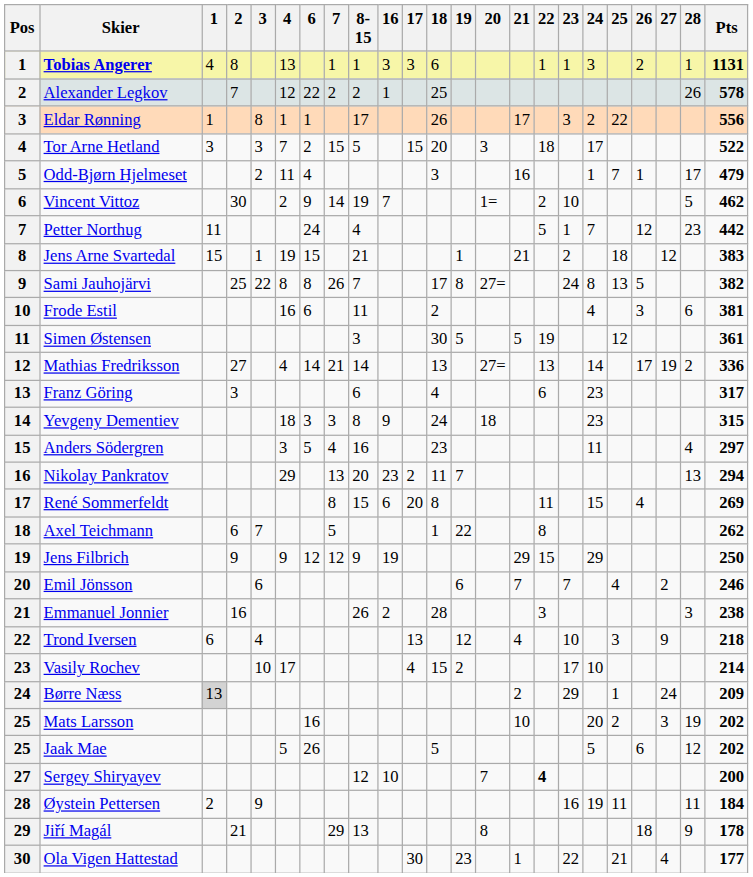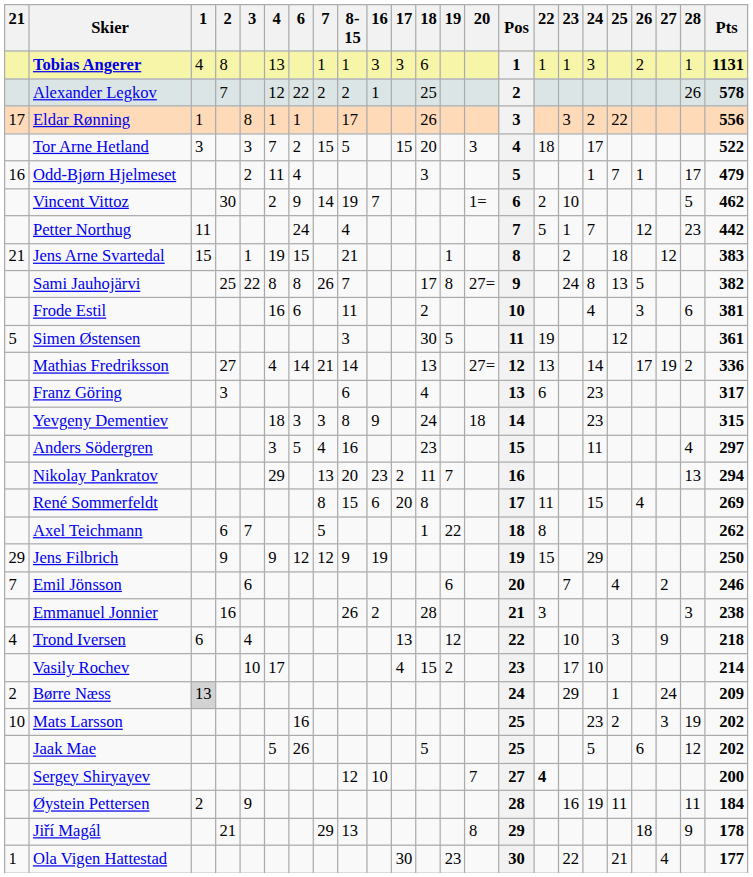 <table class="wikitable" style="font-size: 85%">
 <tr valign="top">
-<th valign="middle">Pos</th>
+<th width="2%">21</th>
 <th valign="middle">Skier</th>
 <th width="2%">1</th>
 <th width="2%">2</th>
 <th width="2%">3</th>
 <th width="2%">4</th>
 <th width="2%">6</th>
 <th width="2%">7</th>
 <th width="4%">8-15</th>
 <th width="2%">16</th>
 <th width="2%">17</th>
 <th width="2%">18</th>
 <th width="2%">19</th>
 <th width="2%">20</th>
-<th width="2%">21</th>
+<th valign="middle">Pos</th>
 <th width="2%">22</th>
 <th width="2%">23</th>
 <th width="2%">24</th>
 <th width="2%">25</th>
 <th width="2%">26</th>
 <th width="2%">27</th>
 <th width="2%">28</th>
 <th valign="middle">Pts</th>
 </tr>
 <tr bgcolor="#F7F6A8">
-<th>1</th>
+<td></td>
 <td> <strong><a href='#'>Tobias Angerer</a></strong></td>
 <td>4</td>
 <td>8</td>
 <td></td>
 <td>13</td>
 <td></td>
 <td>1</td>
 <td>1</td>
 <td>3</td>
 <td>3</td>
 <td>6</td>
 <td></td>
 <td></td>
-<td></td>
+<th>1</th>
 <td>1</td>
 <td>1</td>
 <td>3</td>
 <td></td>
 <td>2</td>
 <td></td>
 <td>1</td>
 <td align="right"><strong>1131</strong></td>
 </tr>
 <tr bgcolor="#DCE5E5">
-<th>2</th>
+<td></td>
 <td> <a href='#'>Alexander Legkov</a></td>
 <td></td>
 <td>7</td>
 <td></td>
 <td>12</td>
 <td>22</td>
 <td>2</td>
 <td>2</td>
 <td>1</td>
 <td></td>
 <td>25</td>
 <td></td>
 <td></td>
-<td></td>
+<th>2</th>
 <td></td>
 <td></td>
 <td></td>
 <td></td>
 <td></td>
 <td></td>
 <td>26</td>
 <td align="right"><strong>578</strong></td>
 </tr>
 <tr bgcolor="#FFDAB9">
-<th>3</th>
+<td>17</td>
 <td> <a href='#'>Eldar Rønning</a></td>
 <td>1</td>
 <td></td>
 <td>8</td>
 <td>1</td>
 <td>1</td>
 <td></td>
 <td>17</td>
 <td></td>
 <td></td>
 <td>26</td>
 <td></td>
 <td></td>
-<td>17</td>
+<th>3</th>
 <td></td>
 <td>3</td>
 <td>2</td>
 <td>22</td>
 <td></td>
 <td></td>
 <td></td>
 <td align="right"><strong>556</strong></td>
 </tr>
 <tr>
-<th>4</th>
+<td></td>
 <td> <a href='#'>Tor Arne Hetland</a></td>
 <td>3</td>
 <td></td>
 <td>3</td>
 <td>7</td>
 <td>2</td>
 <td>15</td>
 <td>5</td>
 <td></td>
 <td>15</td>
 <td>20</td>
 <td></td>
 <td>3</td>
-<td></td>
+<th>4</th>
 <td>18</td>
 <td></td>
 <td>17</td>
 <td></td>
 <td></td>
 <td></td>
 <td></td>
 <td align="right"><strong>522</strong></td>
 </tr>
 <tr>
-<th>5</th>
+<td>16</td>
 <td> <a href='#'>Odd-Bjørn Hjelmeset</a></td>
 <td></td>
 <td></td>
 <td>2</td>
 <td>11</td>
 <td>4</td>
 <td></td>
 <td></td>
 <td></td>
 <td></td>
 <td>3</td>
 <td></td>
 <td></td>
-<td>16</td>
+<th>5</th>
 <td></td>
 <td></td>
 <td>1</td>
 <td>7</td>
 <td>1</td>
 <td></td>
 <td>17</td>
 <td align="right"><strong>479</strong></td>
 </tr>
 <tr>
-<th>6</th>
+<td></td>
 <td> <a href='#'>Vincent Vittoz</a></td>
 <td></td>
 <td>30</td>
 <td></td>
 <td>2</td>
 <td>9</td>
 <td>14</td>
 <td>19</td>
 <td>7</td>
 <td></td>
 <td></td>
 <td></td>
 <td>1=</td>
-<td></td>
+<th>6</th>
 <td>2</td>
 <td>10</td>
 <td></td>
 <td></td>
 <td></td>
 <td></td>
 <td>5</td>
 <td align="right"><strong>462</strong></td>
 </tr>
 <tr>
-<th>7</th>
+<td></td>
 <td> <a href='#'>Petter Northug</a></td>
 <td>11</td>
 <td></td>
 <td></td>
 <td></td>
 <td>24</td>
 <td></td>
 <td>4</td>
 <td></td>
 <td></td>
 <td></td>
 <td></td>
 <td></td>
-<td></td>
+<th>7</th>
 <td>5</td>
 <td>1</td>
 <td>7</td>
 <td></td>
 <td>12</td>
 <td></td>
 <td>23</td>
 <td align="right"><strong>442</strong></td>
 </tr>
 <tr>
-<th>8</th>
+<td>21</td>
 <td> <a href='#'>Jens Arne Svartedal</a></td>
 <td>15</td>
 <td></td>
 <td>1</td>
 <td>19</td>
 <td>15</td>
 <td></td>
 <td>21</td>
 <td></td>
 <td></td>
 <td></td>
 <td>1</td>
 <td></td>
-<td>21</td>
+<th>8</th>
 <td></td>
 <td>2</td>
 <td></td>
 <td>18</td>
 <td></td>
 <td>12</td>
 <td></td>
 <td align="right"><strong>383</strong></td>
 </tr>
 <tr>
-<th>9</th>
+<td></td>
 <td> <a href='#'>Sami Jauhojärvi</a></td>
 <td></td>
 <td>25</td>
 <td>22</td>
 <td>8</td>
 <td>8</td>
 <td>26</td>
 <td>7</td>
 <td></td>
 <td></td>
 <td>17</td>
 <td>8</td>
 <td>27=</td>
-<td></td>
+<th>9</th>
 <td></td>
 <td>24</td>
 <td>8</td>
 <td>13</td>
 <td>5</td>
 <td></td>
 <td></td>
 <td align="right"><strong>382</strong></td>
 </tr>
 <tr>
-<th>10</th>
+<td></td>
 <td> <a href='#'>Frode Estil</a></td>
 <td></td>
 <td></td>
 <td></td>
 <td>16</td>
 <td>6</td>
 <td></td>
 <td>11</td>
 <td></td>
 <td></td>
 <td>2</td>
 <td></td>
 <td></td>
-<td></td>
+<th>10</th>
 <td></td>
 <td></td>
 <td>4</td>
 <td></td>
 <td>3</td>
 <td></td>
 <td>6</td>
 <td align="right"><strong>381</strong></td>
 </tr>
 <tr>
-<th>11</th>
+<td>5</td>
 <td> <a href='#'>Simen Østensen</a></td>
 <td></td>
 <td></td>
 <td></td>
 <td></td>
 <td></td>
 <td></td>
 <td>3</td>
 <td></td>
 <td></td>
 <td>30</td>
 <td>5</td>
 <td></td>
-<td>5</td>
+<th>11</th>
 <td>19</td>
 <td></td>
 <td></td>
 <td>12</td>
 <td></td>
 <td></td>
 <td></td>
 <td align="right"><strong>361</strong></td>
 </tr>
 <tr>
-<th>12</th>
+<td></td>
 <td> <a href='#'>Mathias Fredriksson</a></td>
 <td></td>
 <td>27</td>
 <td></td>
 <td>4</td>
 <td>14</td>
 <td>21</td>
 <td>14</td>
 <td></td>
 <td></td>
 <td>13</td>
 <td></td>
 <td>27=</td>
-<td></td>
+<th>12</th>
 <td>13</td>
 <td></td>
 <td>14</td>
 <td></td>
 <td>17</td>
 <td>19</td>
 <td>2</td>
 <td align="right"><strong>336</strong></td>
 </tr>
 <tr>
-<th>13</th>
+<td></td>
 <td> <a href='#'>Franz Göring</a></td>
 <td></td>
 <td>3</td>
 <td></td>
 <td></td>
 <td></td>
 <td></td>
 <td>6</td>
 <td></td>
 <td></td>
 <td>4</td>
 <td></td>
 <td></td>
-<td></td>
+<th>13</th>
 <td>6</td>
 <td></td>
 <td>23</td>
 <td></td>
 <td></td>
 <td></td>
 <td></td>
 <td align="right"><strong>317</strong></td>
 </tr>
 <tr>
-<th>14</th>
+<td></td>
 <td> <a href='#'>Yevgeny Dementiev</a></td>
 <td></td>
 <td></td>
 <td></td>
 <td>18</td>
 <td>3</td>
 <td>3</td>
 <td>8</td>
 <td>9</td>
 <td></td>
 <td>24</td>
 <td></td>
 <td>18</td>
-<td></td>
+<th>14</th>
 <td></td>
 <td></td>
 <td>23</td>
 <td></td>
 <td></td>
 <td></td>
 <td></td>
 <td align="right"><strong>315</strong></td>
 </tr>
 <tr>
-<th>15</th>
+<td></td>
 <td> <a href='#'>Anders Södergren</a></td>
 <td></td>
 <td></td>
 <td></td>
 <td>3</td>
 <td>5</td>
 <td>4</td>
 <td>16</td>
 <td></td>
 <td></td>
 <td>23</td>
 <td></td>
 <td></td>
-<td></td>
+<th>15</th>
 <td></td>
 <td></td>
 <td>11</td>
 <td></td>
 <td></td>
 <td></td>
 <td>4</td>
 <td align="right"><strong>297</strong></td>
 </tr>
 <tr>
-<th>16</th>
+<td></td>
 <td> <a href='#'>Nikolay Pankratov</a></td>
 <td></td>
 <td></td>
 <td></td>
 <td>29</td>
 <td></td>
 <td>13</td>
 <td>20</td>
 <td>23</td>
 <td>2</td>
 <td>11</td>
 <td>7</td>
 <td></td>
-<td></td>
+<th>16</th>
 <td></td>
 <td></td>
 <td></td>
 <td></td>
 <td></td>
 <td></td>
 <td>13</td>
 <td align="right"><strong>294</strong></td>
 </tr>
 <tr>
-<th>17</th>
+<td></td>
 <td> <a href='#'>René Sommerfeldt</a></td>
 <td></td>
 <td></td>
 <td></td>
 <td></td>
 <td></td>
 <td>8</td>
 <td>15</td>
 <td>6</td>
 <td>20</td>
 <td>8</td>
 <td></td>
 <td></td>
-<td></td>
+<th>17</th>
 <td>11</td>
 <td></td>
 <td>15</td>
 <td></td>
 <td>4</td>
 <td></td>
 <td></td>
 <td align="right"><strong>269</strong></td>
 </tr>
 <tr>
-<th>18</th>
+<td></td>
 <td> <a href='#'>Axel Teichmann</a></td>
 <td></td>
 <td>6</td>
 <td>7</td>
 <td></td>
 <td></td>
 <td>5</td>
 <td></td>
 <td></td>
 <td></td>
 <td>1</td>
 <td>22</td>
 <td></td>
-<td></td>
+<th>18</th>
 <td>8</td>
 <td></td>
 <td></td>
 <td></td>
 <td></td>
 <td></td>
 <td></td>
 <td align="right"><strong>262</strong></td>
 </tr>
 <tr>
-<th>19</th>
+<td>29</td>
 <td> <a href='#'>Jens Filbrich</a></td>
 <td></td>
 <td>9</td>
 <td></td>
 <td>9</td>
 <td>12</td>
 <td>12</td>
 <td>9</td>
 <td>19</td>
 <td></td>
 <td></td>
 <td></td>
 <td></td>
-<td>29</td>
+<th>19</th>
 <td>15</td>
 <td></td>
 <td>29</td>
 <td></td>
 <td></td>
 <td></td>
 <td></td>
 <td align="right"><strong>250</strong></td>
 </tr>
 <tr>
-<th>20</th>
+<td>7</td>
 <td> <a href='#'>Emil Jönsson</a></td>
 <td></td>
 <td></td>
 <td>6</td>
 <td></td>
 <td></td>
 <td></td>
 <td></td>
 <td></td>
 <td></td>
 <td></td>
 <td>6</td>
 <td></td>
-<td>7</td>
+<th>20</th>
 <td></td>
 <td>7</td>
 <td></td>
 <td>4</td>
 <td></td>
 <td>2</td>
 <td></td>
 <td align="right"><strong>246</strong></td>
 </tr>
 <tr>
-<th>21</th>
+<td></td>
 <td> <a href='#'>Emmanuel Jonnier</a></td>
 <td></td>
 <td>16</td>
 <td></td>
 <td></td>
 <td></td>
 <td></td>
 <td>26</td>
 <td>2</td>
 <td></td>
 <td>28</td>
 <td></td>
 <td></td>
-<td></td>
+<th>21</th>
 <td>3</td>
 <td></td>
 <td></td>
 <td></td>
 <td></td>
 <td></td>
 <td>3</td>
 <td align="right"><strong>238</strong></td>
 </tr>
 <tr>
-<th>22</th>
+<td>4</td>
 <td> <a href='#'>Trond Iversen</a></td>
 <td>6</td>
 <td></td>
 <td>4</td>
 <td></td>
 <td></td>
 <td></td>
 <td></td>
 <td></td>
 <td>13</td>
 <td></td>
 <td>12</td>
 <td></td>
-<td>4</td>
+<th>22</th>
 <td></td>
 <td>10</td>
 <td></td>
 <td>3</td>
 <td></td>
 <td>9</td>
 <td></td>
 <td align="right"><strong>218</strong></td>
 </tr>
 <tr>
-<th>23</th>
+<td></td>
 <td> <a href='#'>Vasily Rochev</a></td>
 <td></td>
 <td></td>
 <td>10</td>
 <td>17</td>
 <td></td>
 <td></td>
 <td></td>
 <td></td>
 <td>4</td>
 <td>15</td>
 <td>2</td>
 <td></td>
-<td></td>
+<th>23</th>
 <td></td>
 <td>17</td>
 <td>10</td>
 <td></td>
 <td></td>
 <td></td>
 <td></td>
 <td align="right"><strong>214</strong></td>
 </tr>
 <tr>
-<th>24</th>
+<td>2</td>
 <td> <a href='#'>Børre Næss</a></td>
 <td style="background: lightgrey;">13</td>
 <td></td>
 <td></td>
 <td></td>
 <td></td>
 <td></td>
 <td></td>
 <td></td>
 <td></td>
 <td></td>
 <td></td>
 <td></td>
-<td>2</td>
+<th>24</th>
 <td></td>
 <td>29</td>
 <td></td>
 <td>1</td>
 <td></td>
 <td>24</td>
 <td></td>
 <td align="right"><strong>209</strong></td>
 </tr>
 <tr>
-<th>25</th>
+<td>10</td>
 <td> <a href='#'>Mats Larsson</a></td>
 <td></td>
 <td></td>
 <td></td>
 <td></td>
 <td>16</td>
 <td></td>
 <td></td>
 <td></td>
 <td></td>
 <td></td>
 <td></td>
 <td></td>
-<td>10</td>
+<th>25</th>
 <td></td>
 <td></td>
-<td>20</td>
+<td>23</td>
 <td>2</td>
 <td></td>
 <td>3</td>
 <td>19</td>
 <td align="right"><strong>202</strong></td>
 </tr>
 <tr>
-<th>25</th>
+<td></td>
 <td> <a href='#'>Jaak Mae</a></td>
 <td></td>
 <td></td>
 <td></td>
 <td>5</td>
 <td>26</td>
 <td></td>
 <td></td>
 <td></td>
 <td></td>
 <td>5</td>
 <td></td>
 <td></td>
-<td></td>
+<th>25</th>
 <td></td>
 <td></td>
 <td>5</td>
 <td></td>
 <td>6</td>
 <td></td>
 <td>12</td>
 <td align="right"><strong>202</strong></td>
 </tr>
 <tr>
-<th>27</th>
+<td></td>
 <td> <a href='#'>Sergey Shiryayev</a></td>
 <td></td>
 <td></td>
 <td></td>
 <td></td>
 <td></td>
 <td></td>
 <td>12</td>
 <td>10</td>
 <td></td>
 <td></td>
 <td></td>
 <td>7</td>
-<td></td>
+<th>27</th>
 <td><strong>4</strong></td>
 <td></td>
 <td></td>
 <td></td>
 <td></td>
 <td></td>
 <td></td>
 <td align="right"><strong>200</strong></td>
 </tr>
 <tr>
-<th>28</th>
+<td></td>
 <td> <a href='#'>Øystein Pettersen</a></td>
 <td>2</td>
 <td></td>
 <td>9</td>
 <td></td>
 <td></td>
 <td></td>
 <td></td>
 <td></td>
 <td></td>
 <td></td>
 <td></td>
 <td></td>
-<td></td>
+<th>28</th>
 <td></td>
 <td>16</td>
 <td>19</td>
 <td>11</td>
 <td></td>
 <td></td>
 <td>11</td>
 <td align="right"><strong>184</strong></td>
 </tr>
 <tr>
-<th>29</th>
+<td></td>
 <td> <a href='#'>Jiří Magál</a></td>
 <td></td>
 <td>21</td>
 <td></td>
 <td></td>
 <td></td>
 <td>29</td>
 <td>13</td>
 <td></td>
 <td></td>
 <td></td>
 <td></td>
 <td>8</td>
-<td></td>
+<th>29</th>
 <td></td>
 <td></td>
 <td></td>
 <td></td>
 <td>18</td>
 <td></td>
 <td>9</td>
 <td align="right"><strong>178</strong></td>
 </tr>
 <tr>
-<th>30</th>
+<td>1</td>
 <td> <a href='#'>Ola Vigen Hattestad</a></td>
 <td></td>
 <td></td>
 <td></td>
 <td></td>
 <td></td>
 <td></td>
 <td></td>
 <td></td>
 <td>30</td>
 <td></td>
 <td>23</td>
 <td></td>
-<td>1</td>
+<th>30</th>
 <td></td>
 <td>22</td>
 <td></td>
 <td>21</td>
 <td></td>
 <td>4</td>
 <td></td>
 <td align="right"><strong>177</strong></td>
 </tr>
 </table>
